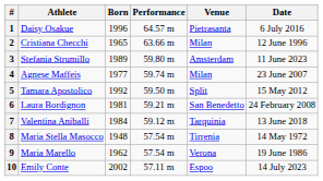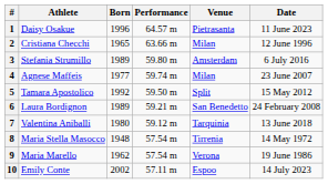 <table class="wikitable" style="font-size:90%; text-align:center;">
 <tr>
 <th>#</th>
 <th>Athlete</th>
 <th>Born</th>
 <th>Performance</th>
 <th>Venue</th>
 <th>Date</th>
 </tr>
 <tr>
 <th>1</th>
 <td align=left><a href='#'>Daisy Osakue</a></td>
 <td>1996</td>
 <td>64.57 m</td>
 <td align=left> <a href='#'>Pietrasanta</a></td>
-<td>6 July 2016</td>
+<td>11 June 2023</td>
 </tr>
 <tr>
 <th>2</th>
 <td align=left><a href='#'>Cristiana Checchi</a></td>
 <td>1965</td>
 <td>63.66 m</td>
 <td align=left> <a href='#'>Milan</a></td>
 <td>12 June 1996</td>
 </tr>
 <tr>
 <th>3</th>
 <td align=left><a href='#'>Stefania Strumillo</a></td>
 <td>1989</td>
 <td>59.80 m</td>
 <td align=left> <a href='#'>Amsterdam</a></td>
-<td>11 June 2023</td>
+<td>6 July 2016</td>
 </tr>
 <tr>
 <th>4</th>
 <td align=left><a href='#'>Agnese Maffeis</a></td>
 <td>1977</td>
 <td>59.74 m</td>
 <td align=left> <a href='#'>Milan</a></td>
 <td>23 June 2007</td>
 </tr>
 <tr>
 <th>5</th>
 <td align=left><a href='#'>Tamara Apostolico</a></td>
 <td>1992</td>
 <td>59.50 m</td>
 <td align=left> <a href='#'>Split</a></td>
 <td>15 May 2012</td>
 </tr>
 <tr>
 <th>6</th>
 <td align=left><a href='#'>Laura Bordignon</a></td>
-<td>1981</td>
+<td>1989</td>
 <td>59.21 m</td>
 <td align=left> <a href='#'>San Benedetto</a></td>
 <td>24 February 2008</td>
 </tr>
 <tr>
 <th>7</th>
 <td align=left><a href='#'>Valentina Aniballi</a></td>
-<td>1984</td>
+<td>1980</td>
 <td>59.12 m</td>
 <td align=left> <a href='#'>Tarquinia</a></td>
 <td>13 June 2018</td>
 </tr>
 <tr>
 <th>8</th>
 <td align=left><a href='#'>Maria Stella Masocco</a></td>
 <td>1948</td>
 <td>57.54 m</td>
 <td align=left> <a href='#'>Tirrenia</a></td>
 <td>14 May 1972</td>
 </tr>
 <tr>
 <th>9</th>
 <td align=left><a href='#'>Maria Marello</a></td>
 <td>1962</td>
 <td>57.54 m</td>
 <td align=left> <a href='#'>Verona</a></td>
 <td>19 June 1986</td>
 </tr>
 <tr>
 <th>10</th>
 <td align=left><a href='#'>Emily Conte</a></td>
 <td>2002</td>
 <td>57.11 m</td>
 <td align=left> <a href='#'>Espoo</a></td>
 <td>14 July 2023</td>
 </tr>
 </table>
